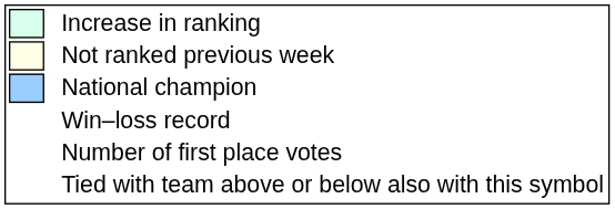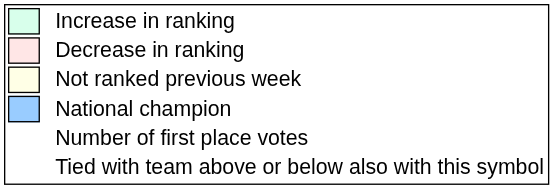 <table style="border:1px solid black;">
 <tr>
 <td style="background:#D8FFEB; width:20px; border:1px solid black;"></td>
 <td> </td>
 <td>Increase in ranking</td>
+</tr>
+<tr>
+<td style="background:#FFE6E6; width:20px; border:1px solid black;"></td>
+<td> </td>
+<td>Decrease in ranking</td>
 </tr>
 <tr>
 <td style="background:#FFFFE6; width:20px; border:1px solid black;"></td>
 <td> </td>
 <td>Not ranked previous week</td>
 </tr>
 <tr>
 <td style="background:#9cf; width:20px; border:1px solid black;"></td>
 <td> </td>
 <td>National champion</td>
 </tr>
 <tr>
 <td></td>
 <td> </td>
-<td>Win–loss record</td>
-</tr>
-<tr>
-<td></td>
-<td> </td>
 <td>Number of first place votes</td>
 </tr>
 <tr>
 <td></td>
 <td></td>
 <td>Tied with team above or below also with this symbol</td>
 </tr>
 </table>
